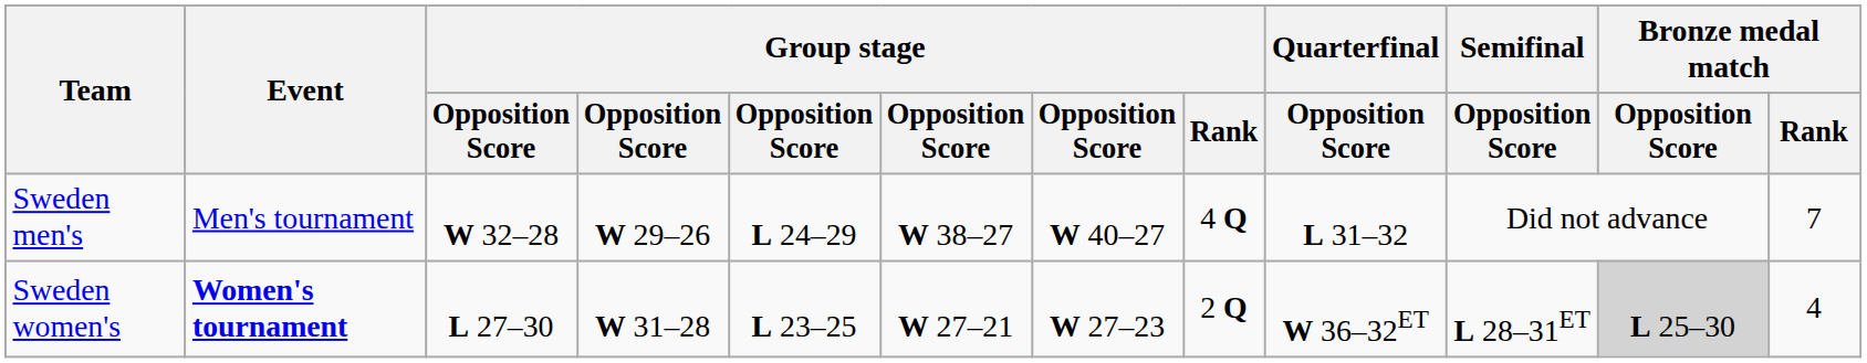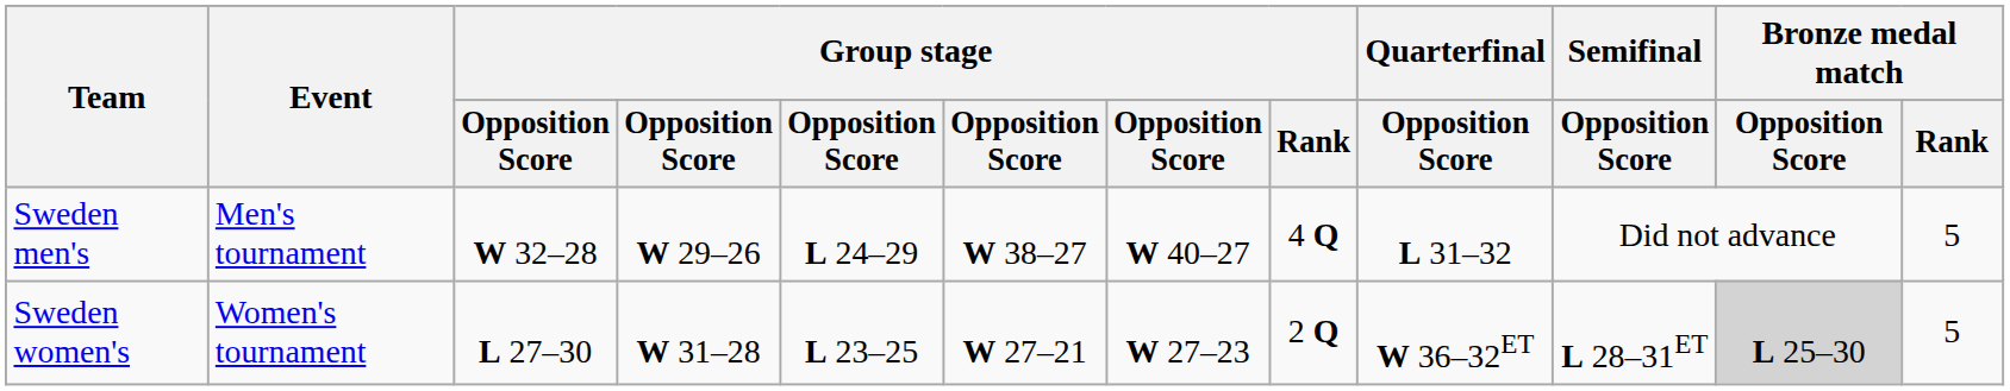 <table class="wikitable" style="font-size:90%">
 <tr>
 <th rowspan=2>Team</th>
 <th rowspan=2>Event</th>
 <th colspan=6>Group stage</th>
 <th>Quarterfinal</th>
 <th>Semifinal</th>
 <th colspan=2>Bronze medal match</th>
 </tr>
 <tr style="font-size:95%">
 <th>Opposition<br>Score</th>
 <th>Opposition<br>Score</th>
 <th>Opposition<br>Score</th>
 <th>Opposition<br>Score</th>
 <th>Opposition<br>Score</th>
 <th>Rank</th>
 <th>Opposition<br>Score</th>
 <th>Opposition<br>Score</th>
 <th>Opposition<br>Score</th>
 <th>Rank</th>
 </tr>
 <tr align=center>
 <td align=left><a href='#'>Sweden men's</a></td>
 <td align=left><a href='#'>Men's tournament</a></td>
 <td><br><strong>W</strong> 32–28</td>
 <td><br><strong>W</strong> 29–26</td>
 <td><br><strong>L</strong> 24–29</td>
 <td><br><strong>W</strong> 38–27</td>
 <td><br><strong>W</strong> 40–27</td>
 <td>4 <strong>Q</strong></td>
 <td><br><strong>L</strong> 31–32</td>
 <td colspan=2>Did not advance</td>
-<td>7</td>
+<td>5</td>
 </tr>
 <tr align=center>
 <td align=left><a href='#'>Sweden women's</a></td>
-<td align=left><strong><a href='#'>Women's tournament</a></strong></td>
+<td align=left><a href='#'>Women's tournament</a></td>
 <td><br><strong>L</strong> 27–30</td>
 <td><br><strong>W</strong> 31–28</td>
 <td><br><strong>L</strong> 23–25</td>
 <td><br><strong>W</strong> 27–21</td>
 <td><br><strong>W</strong> 27–23</td>
 <td>2 <strong>Q</strong></td>
 <td><br><strong>W</strong> 36–32<sup>ET</sup></td>
 <td><br><strong>L</strong> 28–31<sup>ET</sup></td>
 <td style="background: lightgrey;"><br><strong>L</strong> 25–30</td>
-<td>4</td>
+<td>5</td>
 </tr>
 </table>
